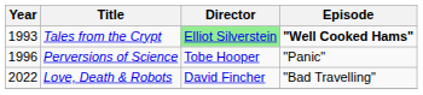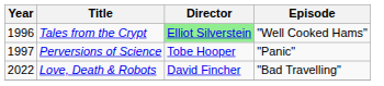 <table class="wikitable plainrowheaders">
 <tr>
 <th>Year</th>
 <th>Title</th>
 <th>Director</th>
 <th>Episode</th>
 </tr>
 <tr>
-<td>1993</td>
+<td>1996</td>
 <td><em><a href='#'>Tales from the Crypt</a></em></td>
 <td style="background: lightgreen;"><a href='#'>Elliot Silverstein</a></td>
-<td><strong>"Well Cooked Hams"</strong></td>
+<td>"Well Cooked Hams"</td>
 </tr>
 <tr>
-<td>1996</td>
+<td>1997</td>
 <td><em><a href='#'>Perversions of Science</a></em></td>
 <td><a href='#'>Tobe Hooper</a></td>
 <td>"Panic"</td>
 </tr>
 <tr>
 <td>2022</td>
 <td><em><a href='#'>Love, Death & Robots</a></em></td>
 <td><a href='#'>David Fincher</a></td>
 <td>"Bad Travelling"</td>
 </tr>
 <tr>
 </tr>
 </table>
